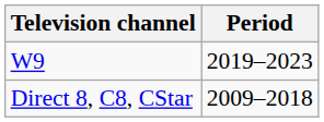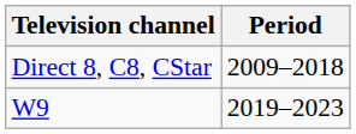 <table class="wikitable" style="text-align: left">
 <tr>
 <th>Television channel</th>
 <th>Period</th>
 </tr>
 <tr>
+<td><a href='#'>Direct 8</a>, <a href='#'>C8</a>, <a href='#'>CStar</a></td>
+<td>2009–2018</td>
+</tr>
+<tr>
 <td><a href='#'>W9</a></td>
 <td>2019–2023</td>
 </tr>
-<tr>
-<td><a href='#'>Direct 8</a>, <a href='#'>C8</a>, <a href='#'>CStar</a></td>
-<td>2009–2018</td>
-</tr>
 </table>
